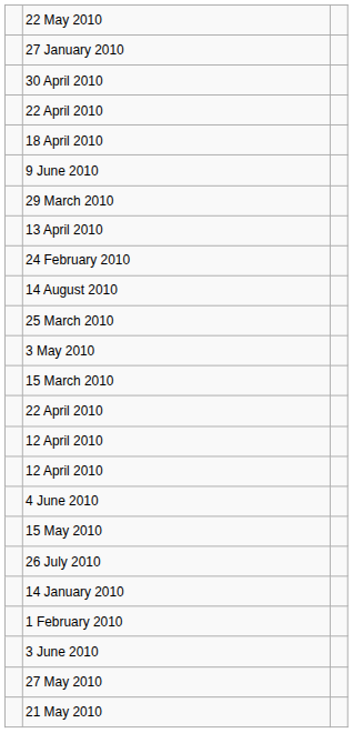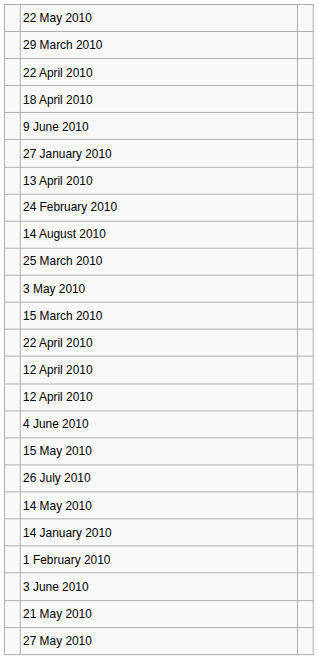 <table class="wikitable" style="font-size: 80%; float: left; width: 26em; margin-right: 1em; height: 700px">
 <tr>
 <td></td>
 <td>22 May 2010</td>
 <td></td>
 </tr>
 <tr>
 <td></td>
-<td>27 January 2010</td>
-<td></td>
-</tr>
-<tr>
-<td></td>
-<td>30 April 2010</td>
+<td>29 March 2010</td>
 <td></td>
 </tr>
 <tr>
 <td></td>
 <td>22 April 2010</td>
 <td></td>
 </tr>
 <tr>
 <td></td>
 <td>18 April 2010</td>
 <td></td>
 </tr>
 <tr>
 <td></td>
 <td>9 June 2010</td>
 <td></td>
 </tr>
 <tr>
 <td></td>
-<td>29 March 2010</td>
+<td>27 January 2010</td>
 <td></td>
 </tr>
 <tr>
 <td></td>
 <td>13 April 2010</td>
 <td></td>
 </tr>
 <tr>
 <td></td>
 <td>24 February 2010</td>
 <td></td>
 </tr>
 <tr>
 <td></td>
 <td>14 August 2010</td>
 <td></td>
 </tr>
 <tr>
 <td></td>
 <td>25 March 2010</td>
 <td></td>
 </tr>
 <tr>
 <td></td>
 <td>3 May 2010</td>
 <td></td>
 </tr>
 <tr>
 <td></td>
 <td>15 March 2010</td>
 <td></td>
 </tr>
 <tr>
 <td></td>
 <td>22 April 2010</td>
 <td></td>
 </tr>
 <tr>
 <td></td>
 <td>12 April 2010</td>
 <td></td>
 </tr>
 <tr>
 <td></td>
 <td>12 April 2010</td>
 <td></td>
 </tr>
 <tr>
 <td></td>
 <td>4 June 2010</td>
 <td></td>
 </tr>
 <tr>
 <td></td>
 <td>15 May 2010</td>
 <td></td>
 </tr>
 <tr>
 <td></td>
 <td>26 July 2010</td>
 <td></td>
 </tr>
 <tr>
 <td></td>
+<td>14 May 2010</td>
+<td></td>
+</tr>
+<tr>
+<td></td>
 <td>14 January 2010</td>
 <td></td>
 </tr>
 <tr>
 <td></td>
 <td>1 February 2010</td>
 <td></td>
 </tr>
 <tr>
 <td></td>
 <td>3 June 2010</td>
 <td></td>
 </tr>
 <tr>
 <td></td>
-<td>27 May 2010</td>
+<td>21 May 2010</td>
 <td></td>
 </tr>
 <tr>
 <td></td>
-<td>21 May 2010</td>
+<td>27 May 2010</td>
 <td></td>
 </tr>
 </table>
